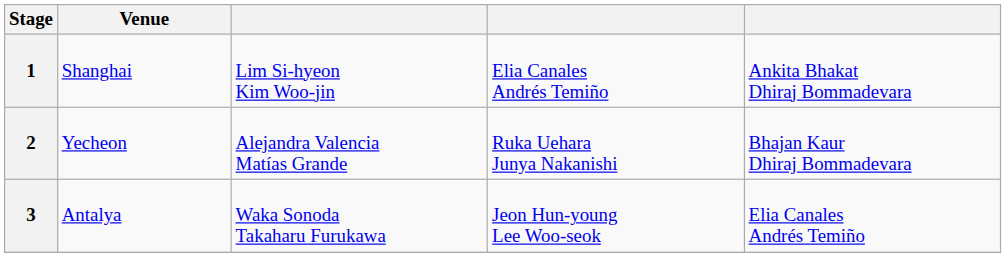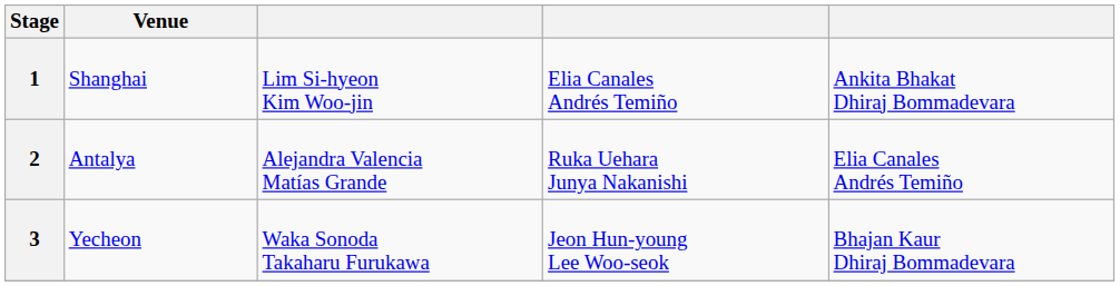 <table class="wikitable">
 <tr>
 <th>Stage</th>
 <th width=140>Venue</th>
 <th width=210></th>
 <th width=210></th>
 <th width=210></th>
 </tr>
 <tr>
 <th>1</th>
 <td> <a href='#'>Shanghai</a></td>
 <td> <br> <a href='#'>Lim Si-hyeon</a> <br> <a href='#'>Kim Woo-jin</a></td>
 <td> <br> <a href='#'>Elia Canales</a> <br> <a href='#'>Andrés Temiño</a></td>
 <td> <br> <a href='#'>Ankita Bhakat</a> <br> <a href='#'>Dhiraj Bommadevara</a></td>
 </tr>
 <tr>
 <th>2</th>
-<td> <a href='#'>Yecheon</a></td>
+<td> <a href='#'>Antalya</a></td>
 <td> <br> <a href='#'>Alejandra Valencia</a> <br> <a href='#'>Matías Grande</a></td>
 <td> <br> <a href='#'>Ruka Uehara</a> <br> <a href='#'>Junya Nakanishi</a></td>
-<td> <br> <a href='#'>Bhajan Kaur</a> <br> <a href='#'>Dhiraj Bommadevara</a></td>
+<td> <br> <a href='#'>Elia Canales</a> <br> <a href='#'>Andrés Temiño</a></td>
 </tr>
 <tr>
 <th>3</th>
-<td> <a href='#'>Antalya</a></td>
+<td> <a href='#'>Yecheon</a></td>
 <td> <br> <a href='#'>Waka Sonoda</a> <br> <a href='#'>Takaharu Furukawa</a></td>
 <td> <br> <a href='#'>Jeon Hun-young</a> <br> <a href='#'>Lee Woo-seok</a></td>
-<td> <br> <a href='#'>Elia Canales</a> <br> <a href='#'>Andrés Temiño</a></td>
+<td> <br> <a href='#'>Bhajan Kaur</a> <br> <a href='#'>Dhiraj Bommadevara</a></td>
 </tr>
 <tr>
 </tr>
 </table>
